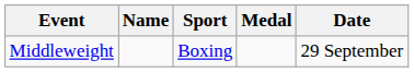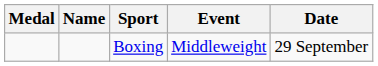 <table class="wikitable sortable" style="font-size:90%">
 <tr>
-<th>Event</th>
+<th>Medal</th>
 <th>Name</th>
 <th>Sport</th>
-<th>Medal</th>
+<th>Event</th>
 <th>Date</th>
 </tr>
 <tr>
-<td><a href='#'>Middleweight</a></td>
+<td></td>
 <td></td>
 <td><a href='#'>Boxing</a></td>
-<td></td>
+<td><a href='#'>Middleweight</a></td>
 <td>29 September</td>
 </tr>
 </table>
